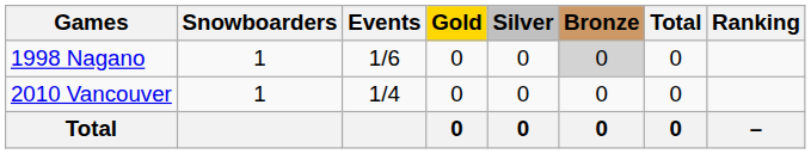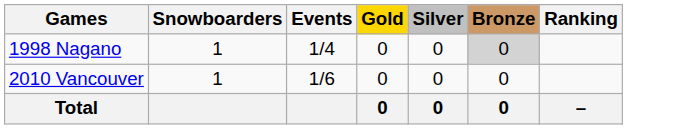 <table class="wikitable sortable" style="text-align:center">
 <tr>
 <th>Games</th>
 <th>Snowboarders</th>
 <th>Events</th>
 <th style="background-color:gold;">Gold</th>
 <th style="background-color:silver;">Silver</th>
 <th style="background-color:#c96;">Bronze</th>
-<th>Total</th>
 <th>Ranking</th>
 </tr>
 <tr>
 <td align=left><a href='#'>1998 Nagano</a></td>
 <td>1</td>
-<td>1/6</td>
+<td>1/4</td>
 <td>0</td>
 <td>0</td>
 <td style="background: lightgrey;">0</td>
-<td>0</td>
 <td></td>
 </tr>
 <tr>
 <td align=left><a href='#'>2010 Vancouver</a></td>
 <td>1</td>
-<td>1/4</td>
-<td>0</td>
+<td>1/6</td>
 <td>0</td>
 <td>0</td>
 <td>0</td>
 <td></td>
 </tr>
 <tr>
 <th>Total</th>
 <th></th>
 <th></th>
 <th>0</th>
 <th>0</th>
 <th>0</th>
-<th>0</th>
 <th>–</th>
 </tr>
 </table>
